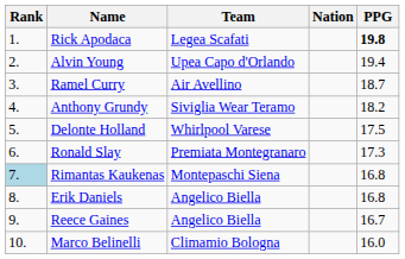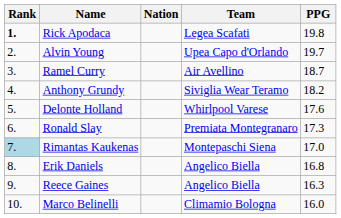 <table class="wikitable">
 <tr>
 <th width=40>Rank</th>
 <th>Name</th>
+<th width=40>Nation</th>
 <th>Team</th>
-<th width=40>Nation</th>
 <th width=40>PPG</th>
 </tr>
 <tr>
-<td>1.</td>
+<td><strong>1.</strong></td>
 <td><a href='#'>Rick Apodaca</a></td>
+<td></td>
 <td><a href='#'>Legea Scafati</a></td>
-<td></td>
-<td><strong>19.8</strong></td>
+<td>19.8</td>
 </tr>
 <tr>
 <td>2.</td>
 <td><a href='#'>Alvin Young</a></td>
+<td></td>
 <td><a href='#'>Upea Capo d'Orlando</a></td>
-<td></td>
-<td>19.4</td>
+<td>19.7</td>
 </tr>
 <tr>
 <td>3.</td>
 <td><a href='#'>Ramel Curry</a></td>
+<td></td>
 <td><a href='#'>Air Avellino</a></td>
-<td></td>
 <td>18.7</td>
 </tr>
 <tr>
 <td>4.</td>
 <td><a href='#'>Anthony Grundy</a></td>
+<td></td>
 <td><a href='#'>Siviglia Wear Teramo</a></td>
-<td></td>
 <td>18.2</td>
 </tr>
 <tr>
 <td>5.</td>
 <td><a href='#'>Delonte Holland</a></td>
+<td></td>
 <td><a href='#'>Whirlpool Varese</a></td>
-<td></td>
-<td>17.5</td>
+<td>17.6</td>
 </tr>
 <tr>
 <td>6.</td>
 <td><a href='#'>Ronald Slay</a></td>
+<td></td>
 <td><a href='#'>Premiata Montegranaro</a></td>
-<td></td>
 <td>17.3</td>
 </tr>
 <tr>
 <td style="background: lightblue;">7.</td>
 <td><a href='#'>Rimantas Kaukenas</a></td>
+<td></td>
 <td><a href='#'>Montepaschi Siena</a></td>
-<td></td>
-<td>16.8</td>
+<td>17.0</td>
 </tr>
 <tr>
 <td>8.</td>
 <td><a href='#'>Erik Daniels</a></td>
+<td></td>
 <td><a href='#'>Angelico Biella</a></td>
-<td></td>
 <td>16.8</td>
 </tr>
 <tr>
 <td>9.</td>
 <td><a href='#'>Reece Gaines</a></td>
+<td></td>
 <td><a href='#'>Angelico Biella</a></td>
-<td></td>
-<td>16.7</td>
+<td>16.3</td>
 </tr>
 <tr>
 <td>10.</td>
 <td><a href='#'>Marco Belinelli</a></td>
+<td></td>
 <td><a href='#'>Climamio Bologna</a></td>
-<td></td>
 <td>16.0</td>
 </tr>
 </table>
